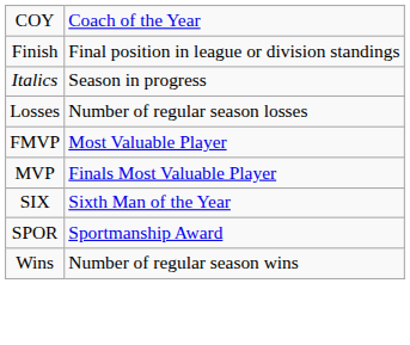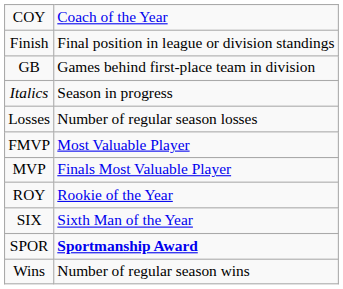 <table class="wikitable" style="font-size:90%">
 <tr>
 <td align=center>COY</td>
 <td><a href='#'>Coach of the Year</a></td>
 </tr>
 <tr>
 <td align=center>Finish</td>
 <td>Final position in league or division standings</td>
+</tr>
+<tr>
+<td align=center>GB</td>
+<td>Games behind first-place team in division</td>
 </tr>
 <tr>
 <td align=center><em>Italics</em></td>
 <td>Season in progress</td>
 </tr>
 <tr>
 <td align=center>Losses</td>
 <td>Number of regular season losses</td>
 </tr>
 <tr>
 <td align=center>FMVP</td>
 <td><a href='#'>Most Valuable Player</a></td>
 </tr>
 <tr>
 <td align=center>MVP</td>
 <td><a href='#'>Finals Most Valuable Player</a></td>
 </tr>
 <tr>
+<td align=center>ROY</td>
+<td><a href='#'>Rookie of the Year</a></td>
+</tr>
+<tr>
 <td align=center>SIX</td>
 <td><a href='#'>Sixth Man of the Year</a></td>
 </tr>
 <tr>
 <td align=center>SPOR</td>
-<td><a href='#'>Sportmanship Award</a></td>
+<td><strong><a href='#'>Sportmanship Award</a></strong></td>
 </tr>
 <tr>
 <td align=center>Wins</td>
 <td>Number of regular season wins</td>
 </tr>
 </table>
